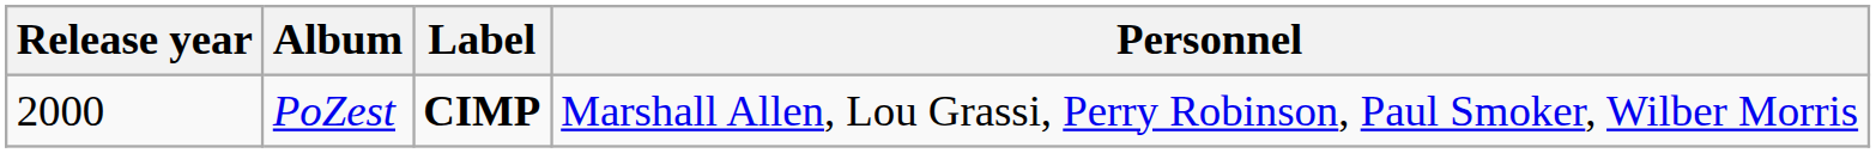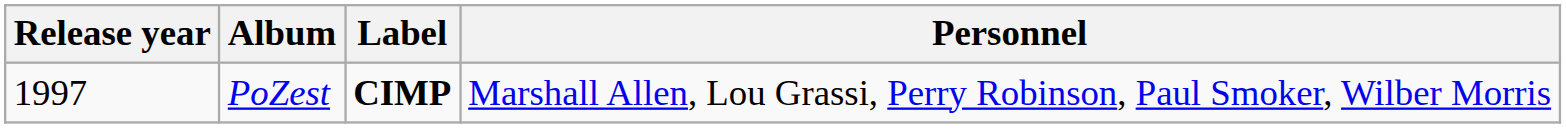 <table class="wikitable">
 <tr>
 <th>Release year</th>
 <th>Album</th>
 <th>Label</th>
 <th>Personnel</th>
 </tr>
 <tr>
-<td>2000</td>
+<td>1997</td>
 <td><em><a href='#'>PoZest</a></em></td>
 <td><strong>CIMP</strong></td>
 <td><a href='#'>Marshall Allen</a>, Lou Grassi, <a href='#'>Perry Robinson</a>, <a href='#'>Paul Smoker</a>, <a href='#'>Wilber Morris</a></td>
 </tr>
 </table>
